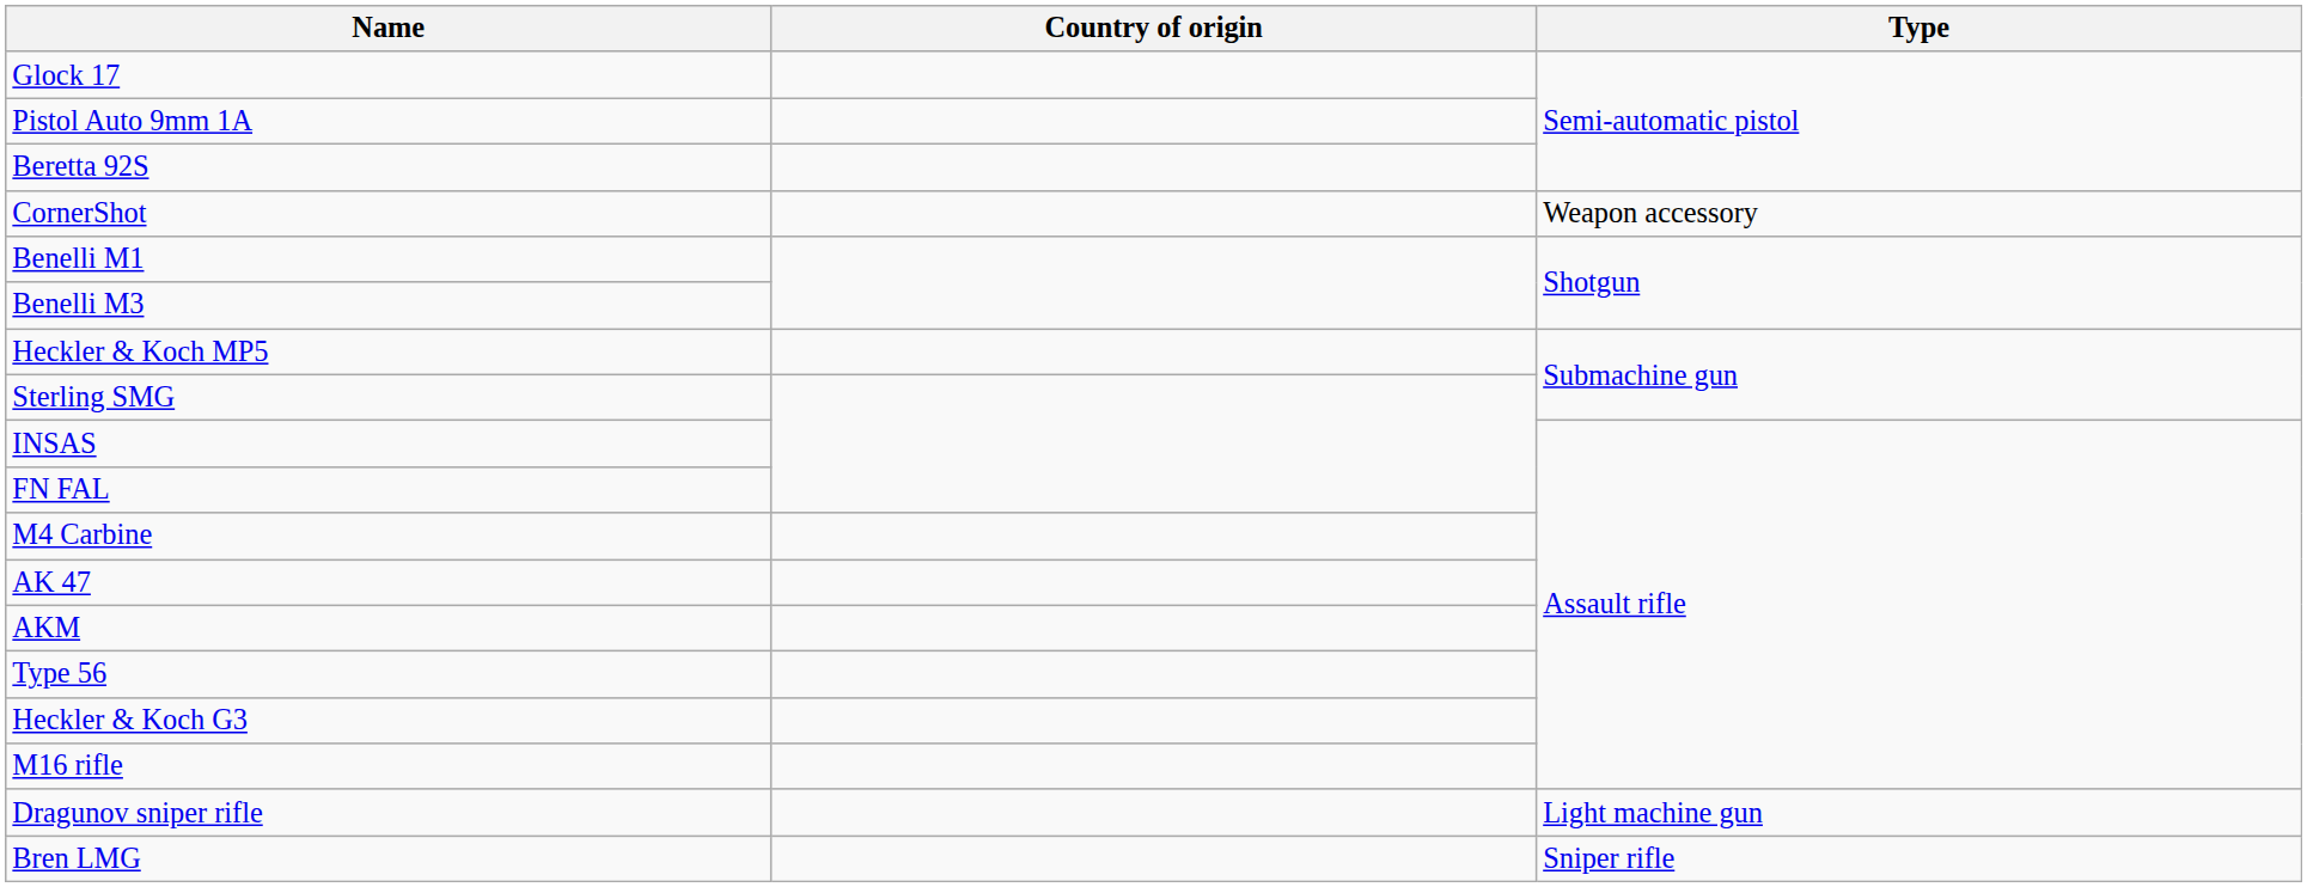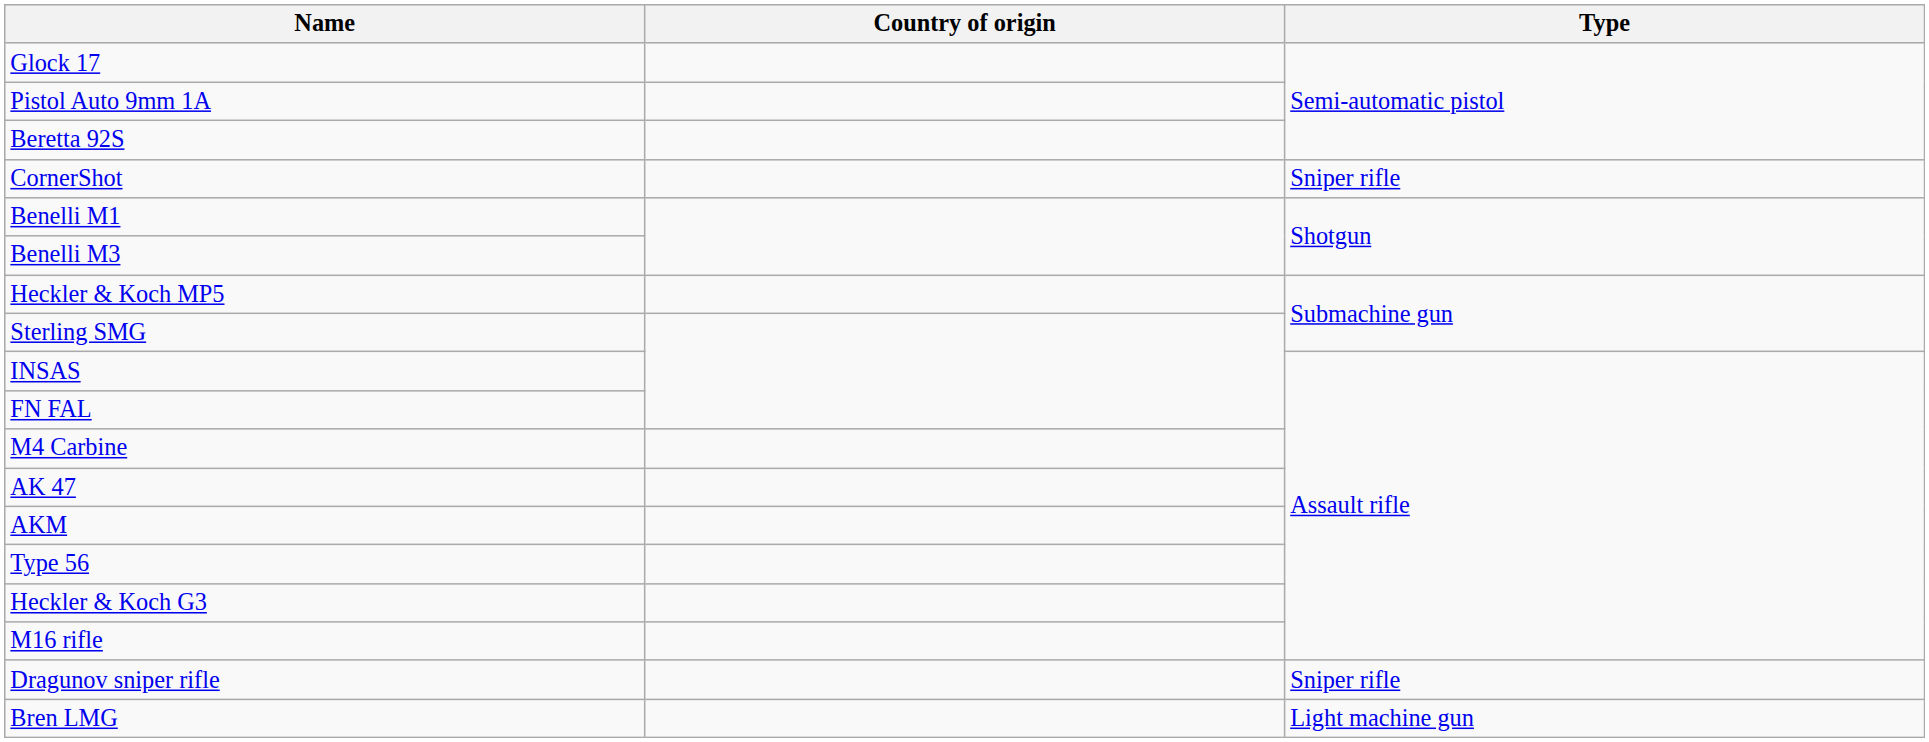 <table class="wikitable" width="100%" border="0">
 <tr>
 <th width="25%">Name</th>
 <th width="25%">Country of origin</th>
 <th width="25%">Type</th>
 </tr>
 <tr>
 <td><a href='#'>Glock 17</a></td>
 <td></td>
 <td rowspan="3"><a href='#'>Semi-automatic pistol</a></td>
 </tr>
 <tr>
 <td><a href='#'>Pistol Auto 9mm 1A</a></td>
 <td></td>
 </tr>
 <tr>
 <td><a href='#'>Beretta 92S</a></td>
 <td></td>
 </tr>
 <tr>
 <td><a href='#'>CornerShot</a></td>
 <td></td>
-<td>Weapon accessory</td>
+<td><a href='#'>Sniper rifle</a></td>
 </tr>
 <tr>
 <td><a href='#'>Benelli M1</a></td>
 <td rowspan="2"></td>
 <td rowspan="2"><a href='#'>Shotgun</a></td>
 </tr>
 <tr>
 <td><a href='#'>Benelli M3</a></td>
 </tr>
 <tr>
 <td><a href='#'>Heckler & Koch MP5</a></td>
 <td></td>
 <td rowspan="2"><a href='#'>Submachine gun</a></td>
 </tr>
 <tr>
 <td><a href='#'>Sterling SMG</a></td>
 <td rowspan="3"></td>
 </tr>
 <tr>
 <td><a href='#'>INSAS</a></td>
 <td rowspan="8"><a href='#'>Assault rifle</a></td>
 </tr>
 <tr>
 <td><a href='#'>FN FAL</a></td>
 </tr>
 <tr>
 <td><a href='#'>M4 Carbine</a></td>
 <td></td>
 </tr>
 <tr>
 <td><a href='#'>AK 47</a></td>
 <td></td>
 </tr>
 <tr>
 <td><a href='#'>AKM</a></td>
 <td></td>
 </tr>
 <tr>
 <td><a href='#'>Type 56</a></td>
 <td></td>
 </tr>
 <tr>
 <td><a href='#'>Heckler & Koch G3</a></td>
 <td></td>
 </tr>
 <tr>
 <td><a href='#'>M16 rifle</a></td>
 <td></td>
 </tr>
 <tr>
 <td><a href='#'>Dragunov sniper rifle</a></td>
 <td></td>
-<td><a href='#'>Light machine gun</a></td>
+<td><a href='#'>Sniper rifle</a></td>
 </tr>
 <tr>
 <td><a href='#'>Bren LMG</a></td>
 <td></td>
-<td><a href='#'>Sniper rifle</a></td>
+<td><a href='#'>Light machine gun</a></td>
 </tr>
 </table>
